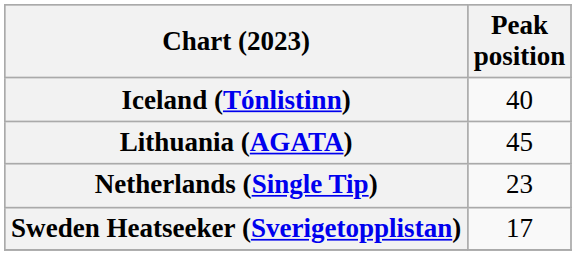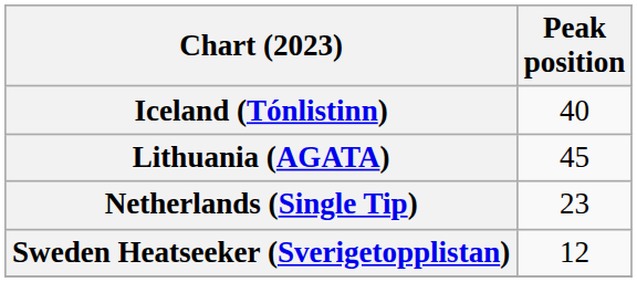 <table class="wikitable sortable plainrowheaders" style="text-align:center">
 <tr>
 <th scope="col">Chart (2023)</th>
 <th scope="col">Peak<br>position</th>
 </tr>
 <tr>
 <th scope="row">Iceland (<a href='#'>Tónlistinn</a>)</th>
 <td>40</td>
 </tr>
 <tr>
 <th scope="row">Lithuania (<a href='#'>AGATA</a>)</th>
 <td>45</td>
 </tr>
 <tr>
 <th scope="row">Netherlands (<a href='#'>Single Tip</a>)</th>
 <td>23</td>
 </tr>
 <tr>
 <th scope="row">Sweden Heatseeker (<a href='#'>Sverigetopplistan</a>)</th>
-<td>17</td>
+<td>12</td>
 </tr>
 <tr>
 </tr>
 </table>
